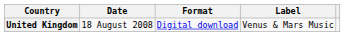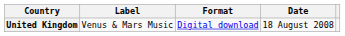 <table class="wikitable plainrowheaders">
 <tr>
 <th scope="col">Country</th>
+<th scope="col">Label</th>
+<th scope="col">Format</th>
 <th scope="col">Date</th>
-<th scope="col">Format</th>
-<th scope="col">Label</th>
 <th scope="col" class="unsortable"></th>
 </tr>
 <tr>
 <th scope="row">United Kingdom</th>
+<td>Venus & Mars Music</td>
+<td><a href='#'>Digital download</a></td>
 <td>18 August 2008</td>
-<td><a href='#'>Digital download</a></td>
-<td>Venus & Mars Music</td>
 <td></td>
 </tr>
 </table>
